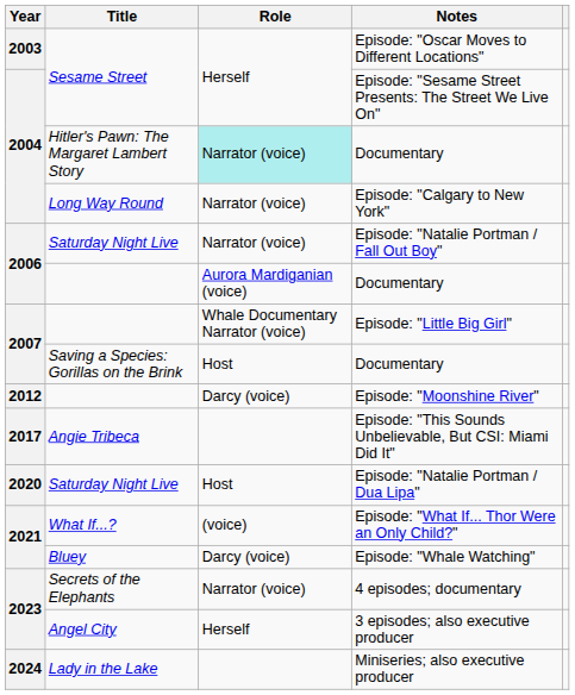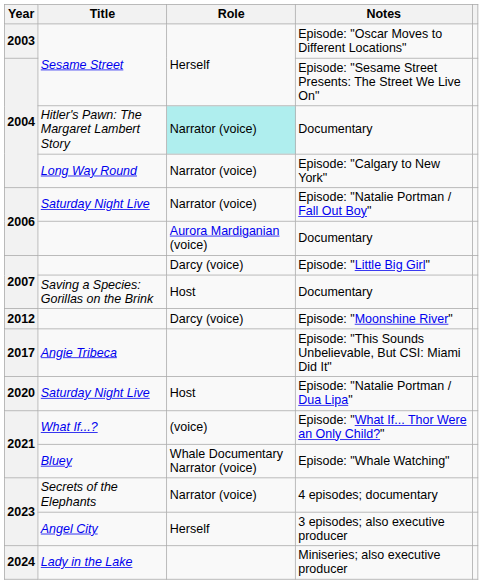 <table class="wikitable plainrowheaders sortable">
 <tr>
 <th scope="col">Year</th>
 <th scope="col">Title</th>
 <th scope="col">Role</th>
 <th scope="col" class="unsortable">Notes</th>
 <th scope="col" class="unsortable"></th>
 </tr>
 <tr>
 <th scope=row>2003</th>
 <td rowspan="2"><em><a href='#'>Sesame Street</a></em></td>
 <td rowspan="2">Herself</td>
 <td>Episode: "Oscar Moves to Different Locations"</td>
 <td style="text-align:center;"></td>
 </tr>
 <tr>
 <th rowspan="3" scope="row">2004</th>
 <td>Episode: "Sesame Street Presents: The Street We Live On"</td>
 <td style="text-align:center;"></td>
 </tr>
 <tr>
 <td><em>Hitler's Pawn: The Margaret Lambert Story</em></td>
 <td style="background: paleturquoise;">Narrator (voice)</td>
 <td>Documentary</td>
 <td style="text-align:center;"></td>
 </tr>
 <tr>
 <td><em><a href='#'>Long Way Round</a></em></td>
 <td>Narrator (voice)</td>
 <td>Episode: "Calgary to New York"</td>
 <td></td>
 </tr>
 <tr>
 <th rowspan="2" scope="row">2006</th>
 <td><em><a href='#'>Saturday Night Live</a></em></td>
 <td>Narrator (voice)</td>
 <td>Episode: "Natalie Portman / <a href='#'>Fall Out Boy</a>"</td>
 <td style="text-align:center;"></td>
 </tr>
 <tr>
 <td><em></em></td>
 <td><a href='#'>Aurora Mardiganian</a> (voice)</td>
 <td>Documentary</td>
 <td style="text-align:center;"></td>
 </tr>
 <tr>
 <th rowspan="2" scope=row>2007</th>
 <td><em></em></td>
-<td>Whale Documentary Narrator (voice)</td>
+<td>Darcy (voice)</td>
 <td>Episode: "<a href='#'>Little Big Girl</a>"</td>
 <td style="text-align:center;"></td>
 </tr>
 <tr>
 <td><em>Saving a Species: Gorillas on the Brink</em></td>
 <td>Host</td>
 <td>Documentary</td>
 <td style="text-align:center;"></td>
 </tr>
 <tr>
 <th scope=row>2012</th>
 <td><em></em></td>
 <td>Darcy (voice)</td>
 <td>Episode: "<a href='#'>Moonshine River</a>"</td>
 <td style="text-align:center;"></td>
 </tr>
 <tr>
 <th scope=row>2017</th>
 <td><em><a href='#'>Angie Tribeca</a></em></td>
 <td></td>
 <td>Episode: "This Sounds Unbelievable, But CSI: Miami Did It"</td>
 <td style="text-align:center;"></td>
 </tr>
 <tr>
 <th scope=row>2020</th>
 <td><em><a href='#'>Saturday Night Live</a></em></td>
 <td>Host</td>
 <td>Episode: "Natalie Portman / <a href='#'>Dua Lipa</a>"</td>
 <td style="text-align:center;"></td>
 </tr>
 <tr>
 <th rowspan="2" scope=row>2021</th>
 <td><em><a href='#'>What If...?</a></em></td>
 <td> (voice)</td>
 <td>Episode: "<a href='#'>What If... Thor Were an Only Child?</a>"</td>
 <td style="text-align:center;"></td>
 </tr>
 <tr>
 <td><em><a href='#'>Bluey</a></em></td>
-<td>Darcy (voice)</td>
+<td>Whale Documentary Narrator (voice)</td>
 <td>Episode: "Whale Watching"</td>
 <td style="text-align:center;"></td>
 </tr>
 <tr>
 <th rowspan="2" scope=row>2023</th>
 <td><em>Secrets of the Elephants</em></td>
 <td>Narrator (voice)</td>
 <td>4 episodes; documentary</td>
 <td style="text-align:center;"></td>
 </tr>
 <tr>
 <td><em><a href='#'>Angel City</a></em></td>
 <td>Herself</td>
 <td>3 episodes; also executive producer</td>
 <td style="text-align:center;"></td>
 </tr>
 <tr>
 <th scope=row>2024</th>
 <td><em><a href='#'>Lady in the Lake</a></em></td>
 <td></td>
 <td>Miniseries; also executive producer</td>
 <td style="text-align:center;"></td>
 </tr>
 </table>
